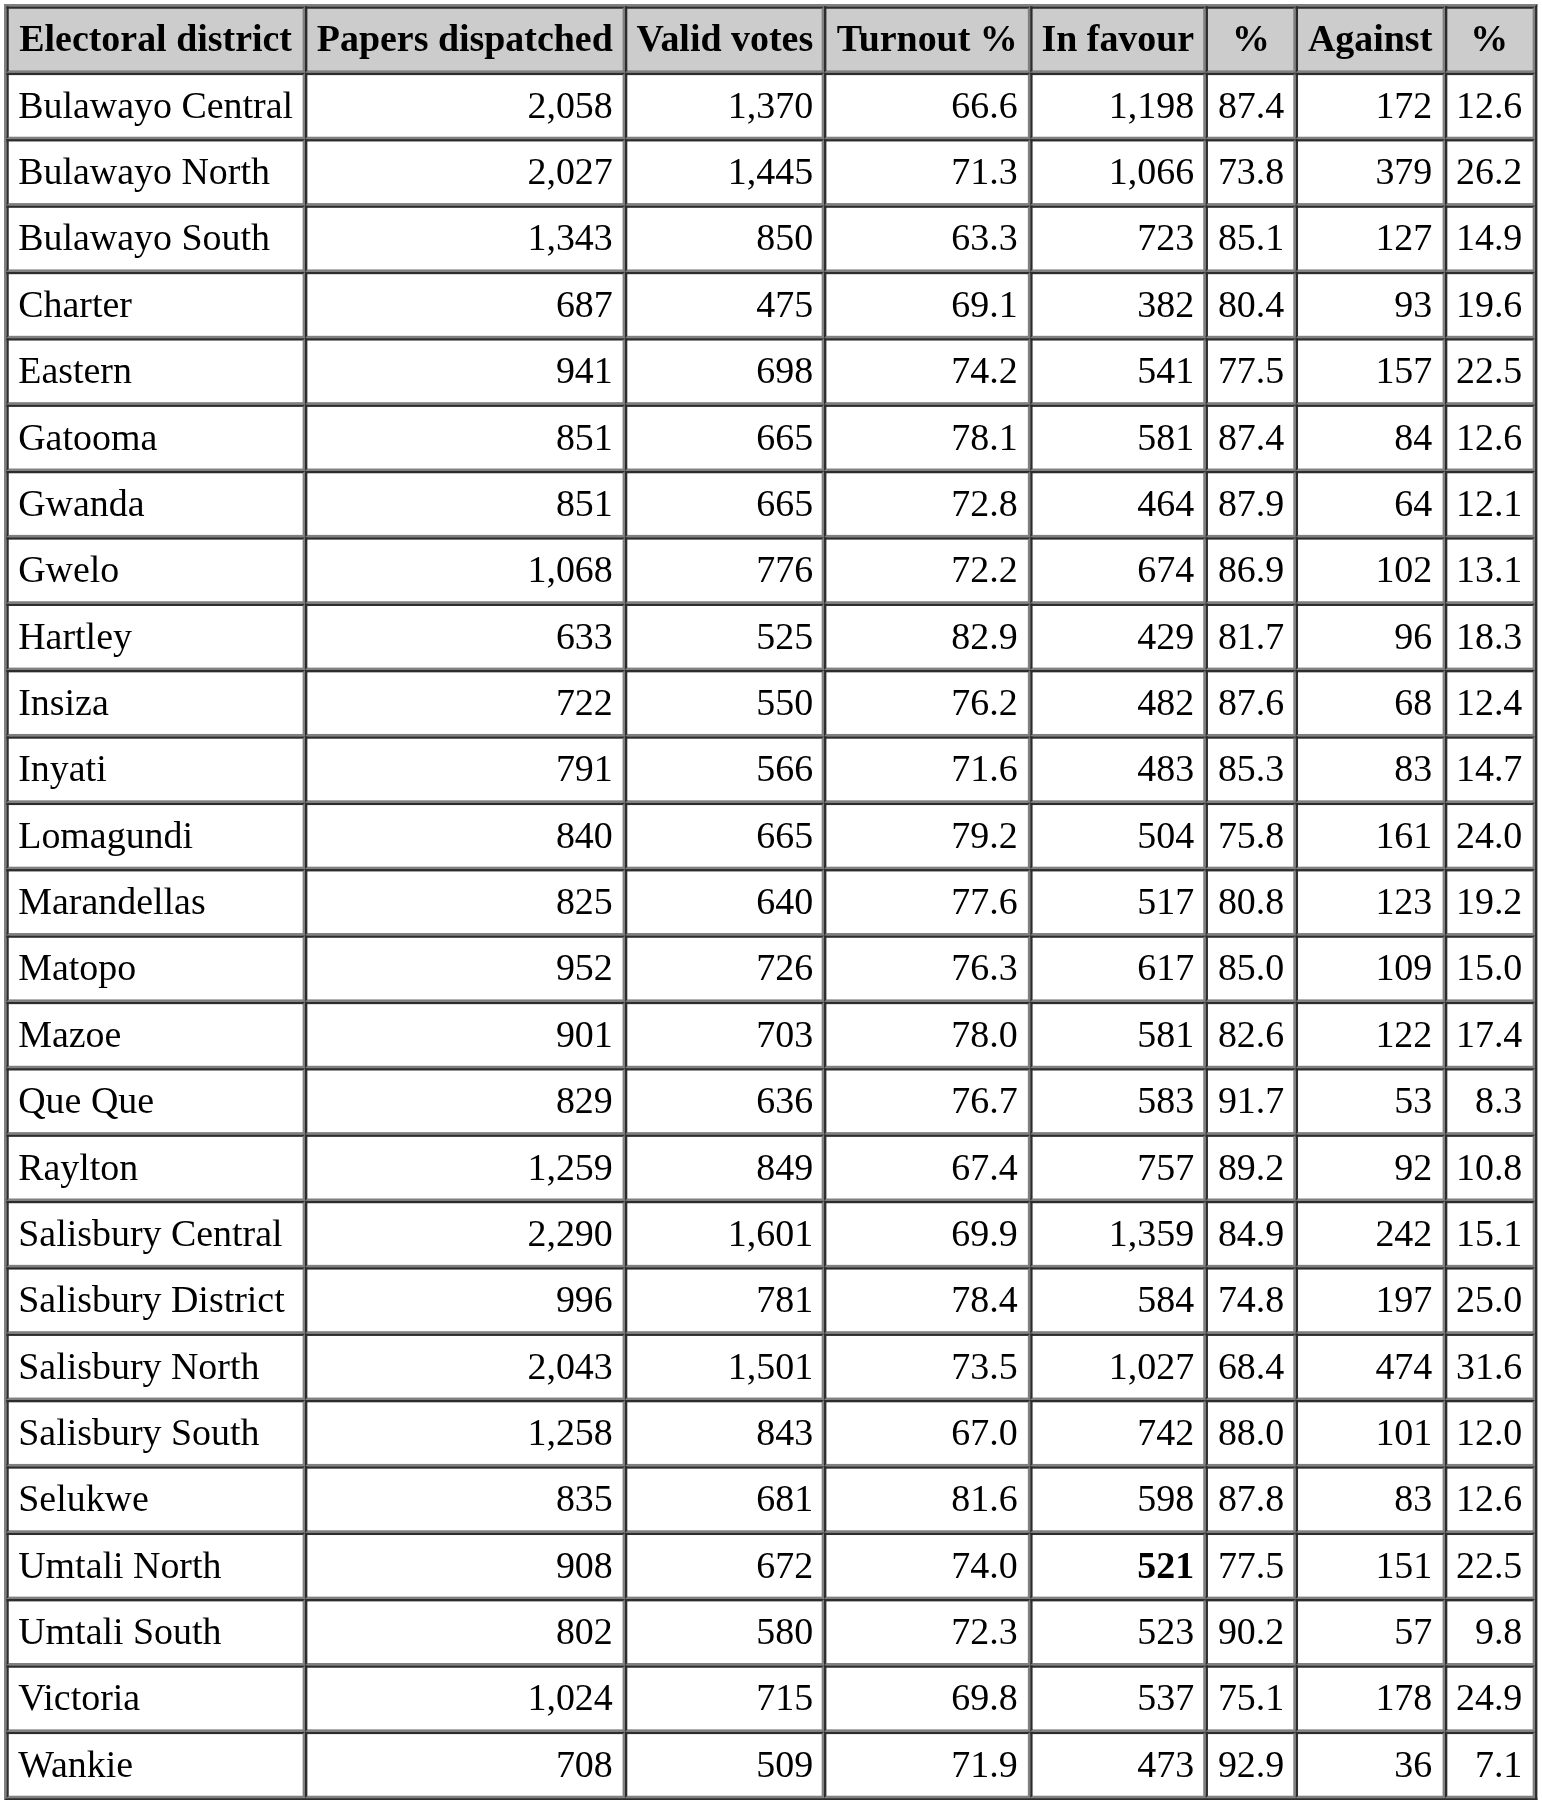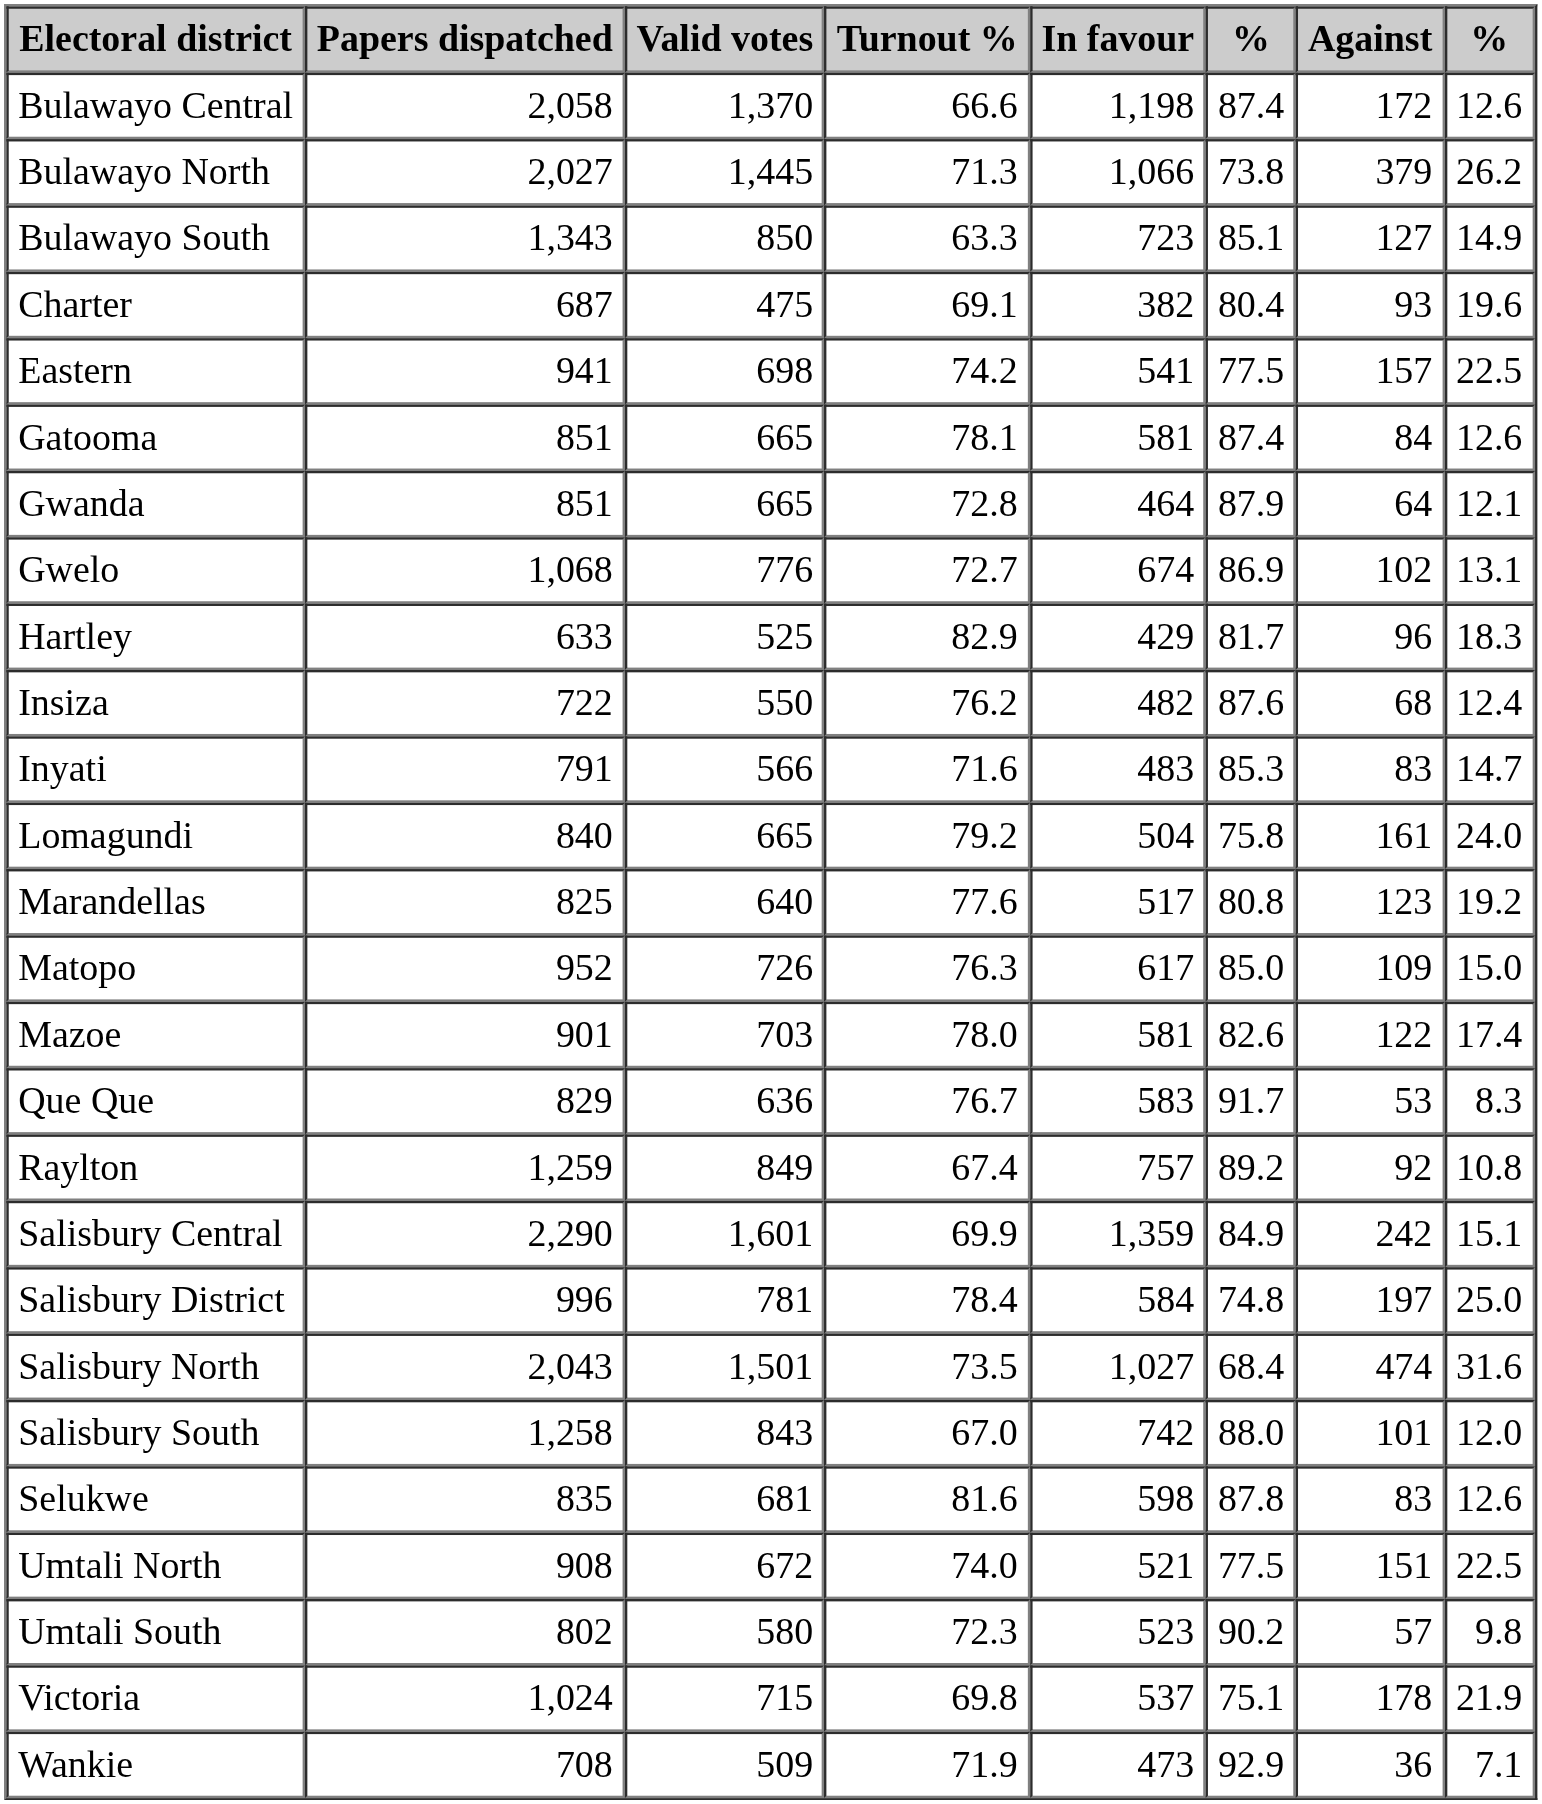 <table border="1" cellpadding="4" cellspacing="0" style="border-collapse: collapse border-color: #444444">
 <tr bgcolor="CCCCCC">
 <th>Electoral district</th>
 <th>Papers dispatched</th>
 <th>Valid votes</th>
 <th>Turnout %</th>
 <th>In favour</th>
 <th>%</th>
 <th>Against</th>
 <th>%</th>
 </tr>
 <tr>
 <td align=left>Bulawayo Central</td>
 <td align=right>2,058</td>
 <td align=right>1,370</td>
 <td align=right>66.6</td>
 <td align=right>1,198</td>
 <td align=right>87.4</td>
 <td align=right>172</td>
 <td align=right>12.6</td>
 </tr>
 <tr>
 <td align=left>Bulawayo North</td>
 <td align=right>2,027</td>
 <td align=right>1,445</td>
 <td align=right>71.3</td>
 <td align=right>1,066</td>
 <td align=right>73.8</td>
 <td align=right>379</td>
 <td align=right>26.2</td>
 </tr>
 <tr>
 <td align=left>Bulawayo South</td>
 <td align=right>1,343</td>
 <td align=right>850</td>
 <td align=right>63.3</td>
 <td align=right>723</td>
 <td align=right>85.1</td>
 <td align=right>127</td>
 <td align=right>14.9</td>
 </tr>
 <tr>
 <td align=left>Charter</td>
 <td align=right>687</td>
 <td align=right>475</td>
 <td align=right>69.1</td>
 <td align=right>382</td>
 <td align=right>80.4</td>
 <td align=right>93</td>
 <td align=right>19.6</td>
 </tr>
 <tr>
 <td align=left>Eastern</td>
 <td align=right>941</td>
 <td align=right>698</td>
 <td align=right>74.2</td>
 <td align=right>541</td>
 <td align=right>77.5</td>
 <td align=right>157</td>
 <td align=right>22.5</td>
 </tr>
 <tr>
 <td align=left>Gatooma</td>
 <td align=right>851</td>
 <td align=right>665</td>
 <td align=right>78.1</td>
 <td align=right>581</td>
 <td align=right>87.4</td>
 <td align=right>84</td>
 <td align=right>12.6</td>
 </tr>
 <tr>
 <td align=left>Gwanda</td>
 <td align=right>851</td>
 <td align=right>665</td>
 <td align=right>72.8</td>
 <td align=right>464</td>
 <td align=right>87.9</td>
 <td align=right>64</td>
 <td align=right>12.1</td>
 </tr>
 <tr>
 <td align=left>Gwelo</td>
 <td align=right>1,068</td>
 <td align=right>776</td>
-<td align=right>72.2</td>
+<td align=right>72.7</td>
 <td align=right>674</td>
 <td align=right>86.9</td>
 <td align=right>102</td>
 <td align=right>13.1</td>
 </tr>
 <tr>
 <td align=left>Hartley</td>
 <td align=right>633</td>
 <td align=right>525</td>
 <td align=right>82.9</td>
 <td align=right>429</td>
 <td align=right>81.7</td>
 <td align=right>96</td>
 <td align=right>18.3</td>
 </tr>
 <tr>
 <td align=left>Insiza</td>
 <td align=right>722</td>
 <td align=right>550</td>
 <td align=right>76.2</td>
 <td align=right>482</td>
 <td align=right>87.6</td>
 <td align=right>68</td>
 <td align=right>12.4</td>
 </tr>
 <tr>
 <td align=left>Inyati</td>
 <td align=right>791</td>
 <td align=right>566</td>
 <td align=right>71.6</td>
 <td align=right>483</td>
 <td align=right>85.3</td>
 <td align=right>83</td>
 <td align=right>14.7</td>
 </tr>
 <tr>
 <td align=left>Lomagundi</td>
 <td align=right>840</td>
 <td align=right>665</td>
 <td align=right>79.2</td>
 <td align=right>504</td>
 <td align=right>75.8</td>
 <td align=right>161</td>
 <td align=right>24.0</td>
 </tr>
 <tr>
 <td align=left>Marandellas</td>
 <td align=right>825</td>
 <td align=right>640</td>
 <td align=right>77.6</td>
 <td align=right>517</td>
 <td align=right>80.8</td>
 <td align=right>123</td>
 <td align=right>19.2</td>
 </tr>
 <tr>
 <td align=left>Matopo</td>
 <td align=right>952</td>
 <td align=right>726</td>
 <td align=right>76.3</td>
 <td align=right>617</td>
 <td align=right>85.0</td>
 <td align=right>109</td>
 <td align=right>15.0</td>
 </tr>
 <tr>
 <td align=left>Mazoe</td>
 <td align=right>901</td>
 <td align=right>703</td>
 <td align=right>78.0</td>
 <td align=right>581</td>
 <td align=right>82.6</td>
 <td align=right>122</td>
 <td align=right>17.4</td>
 </tr>
 <tr>
 <td align=left>Que Que</td>
 <td align=right>829</td>
 <td align=right>636</td>
 <td align=right>76.7</td>
 <td align=right>583</td>
 <td align=right>91.7</td>
 <td align=right>53</td>
 <td align=right>8.3</td>
 </tr>
 <tr>
 <td align=left>Raylton</td>
 <td align=right>1,259</td>
 <td align=right>849</td>
 <td align=right>67.4</td>
 <td align=right>757</td>
 <td align=right>89.2</td>
 <td align=right>92</td>
 <td align=right>10.8</td>
 </tr>
 <tr>
 <td align=left>Salisbury Central</td>
 <td align=right>2,290</td>
 <td align=right>1,601</td>
 <td align=right>69.9</td>
 <td align=right>1,359</td>
 <td align=right>84.9</td>
 <td align=right>242</td>
 <td align=right>15.1</td>
 </tr>
 <tr>
 <td align=left>Salisbury District</td>
 <td align=right>996</td>
 <td align=right>781</td>
 <td align=right>78.4</td>
 <td align=right>584</td>
 <td align=right>74.8</td>
 <td align=right>197</td>
 <td align=right>25.0</td>
 </tr>
 <tr>
 <td align=left>Salisbury North</td>
 <td align=right>2,043</td>
 <td align=right>1,501</td>
 <td align=right>73.5</td>
 <td align=right>1,027</td>
 <td align=right>68.4</td>
 <td align=right>474</td>
 <td align=right>31.6</td>
 </tr>
 <tr>
 <td align=left>Salisbury South</td>
 <td align=right>1,258</td>
 <td align=right>843</td>
 <td align=right>67.0</td>
 <td align=right>742</td>
 <td align=right>88.0</td>
 <td align=right>101</td>
 <td align=right>12.0</td>
 </tr>
 <tr>
 <td align=left>Selukwe</td>
 <td align=right>835</td>
 <td align=right>681</td>
 <td align=right>81.6</td>
 <td align=right>598</td>
 <td align=right>87.8</td>
 <td align=right>83</td>
 <td align=right>12.6</td>
 </tr>
 <tr>
 <td align=left>Umtali North</td>
 <td align=right>908</td>
 <td align=right>672</td>
 <td align=right>74.0</td>
-<td align=right><strong>521</strong></td>
+<td align=right>521</td>
 <td align=right>77.5</td>
 <td align=right>151</td>
 <td align=right>22.5</td>
 </tr>
 <tr>
 <td align=left>Umtali South</td>
 <td align=right>802</td>
 <td align=right>580</td>
 <td align=right>72.3</td>
 <td align=right>523</td>
 <td align=right>90.2</td>
 <td align=right>57</td>
 <td align=right>9.8</td>
 </tr>
 <tr>
 <td align=left>Victoria</td>
 <td align=right>1,024</td>
 <td align=right>715</td>
 <td align=right>69.8</td>
 <td align=right>537</td>
 <td align=right>75.1</td>
 <td align=right>178</td>
-<td align=right>24.9</td>
+<td align=right>21.9</td>
 </tr>
 <tr>
 <td align=left>Wankie</td>
 <td align=right>708</td>
 <td align=right>509</td>
 <td align=right>71.9</td>
 <td align=right>473</td>
 <td align=right>92.9</td>
 <td align=right>36</td>
 <td align=right>7.1</td>
 </tr>
 </table>
